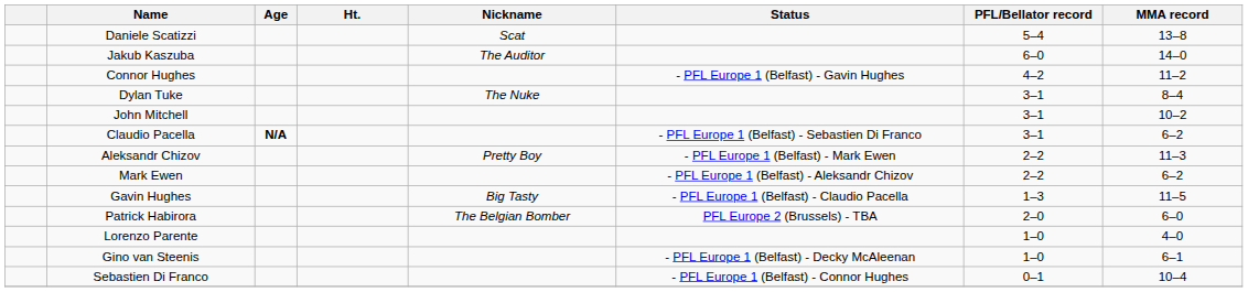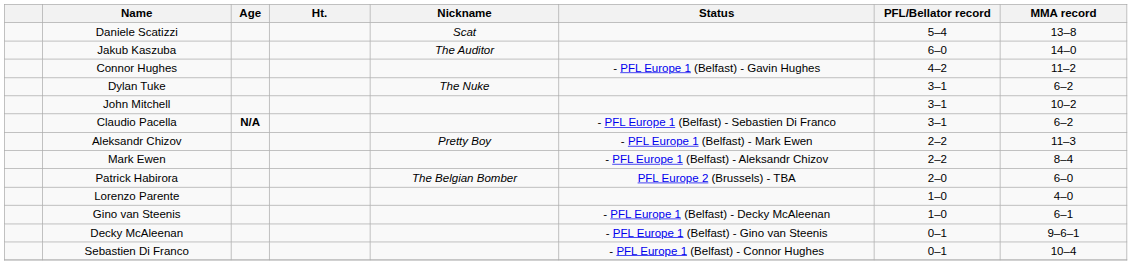 <table class="wikitable sortable" style="text-align:center;">
 <tr>
 <th width=3%></th>
 <th width=15%>Name</th>
 <th width=3%>Age</th>
 <th width=8%>Ht.</th>
 <th width="15%">Nickname</th>
 <th width=25%>Status</th>
 <th width=10%>PFL/Bellator record</th>
 <th width="10%">MMA record</th>
 </tr>
 <tr>
 <td></td>
 <td>Daniele Scatizzi</td>
 <td></td>
 <td></td>
 <td><em>Scat</em></td>
 <td></td>
 <td>5–4</td>
 <td>13–8</td>
 </tr>
 <tr>
 <td></td>
 <td>Jakub Kaszuba</td>
 <td></td>
 <td></td>
 <td><em>The Auditor</em></td>
 <td></td>
 <td>6–0</td>
 <td>14–0</td>
 </tr>
 <tr>
 <td></td>
 <td>Connor Hughes</td>
 <td></td>
 <td></td>
 <td></td>
 <td> - <a href='#'>PFL Europe 1</a> (Belfast) - Gavin Hughes</td>
 <td>4–2</td>
 <td>11–2</td>
 </tr>
 <tr>
 <td></td>
 <td>Dylan Tuke</td>
 <td></td>
 <td></td>
 <td><em>The Nuke</em></td>
 <td></td>
 <td>3–1</td>
-<td>8–4</td>
+<td>6–2</td>
 </tr>
 <tr>
 <td></td>
 <td>John Mitchell</td>
 <td></td>
 <td></td>
 <td></td>
 <td></td>
 <td>3–1</td>
 <td>10–2</td>
 </tr>
 <tr>
 <td></td>
 <td>Claudio Pacella</td>
 <td><strong>N/A</strong></td>
 <td></td>
 <td></td>
 <td> - <a href='#'>PFL Europe 1</a> (Belfast) - Sebastien Di Franco</td>
 <td>3–1</td>
 <td>6–2</td>
 </tr>
 <tr>
 <td></td>
 <td>Aleksandr Chizov</td>
 <td></td>
 <td></td>
 <td><em>Pretty Boy</em></td>
 <td> - <a href='#'>PFL Europe 1</a> (Belfast) - Mark Ewen</td>
 <td>2–2</td>
 <td>11–3</td>
 </tr>
 <tr>
 <td></td>
 <td>Mark Ewen</td>
 <td></td>
 <td></td>
 <td></td>
 <td> - <a href='#'>PFL Europe 1</a> (Belfast) - Aleksandr Chizov</td>
 <td>2–2</td>
-<td>6–2</td>
-</tr>
-<tr>
-<td></td>
-<td>Gavin Hughes</td>
-<td></td>
-<td></td>
-<td><em>Big Tasty</em></td>
-<td> - <a href='#'>PFL Europe 1</a> (Belfast) - Claudio Pacella</td>
-<td>1–3</td>
-<td>11–5</td>
+<td>8–4</td>
 </tr>
 <tr>
 <td></td>
 <td>Patrick Habirora</td>
 <td></td>
 <td></td>
 <td><em>The Belgian Bomber</em></td>
 <td><a href='#'>PFL Europe 2</a> (Brussels) - TBA</td>
 <td>2–0</td>
 <td>6–0</td>
 </tr>
 <tr>
 <td></td>
 <td>Lorenzo Parente</td>
 <td></td>
 <td></td>
 <td></td>
 <td></td>
 <td>1–0</td>
 <td>4–0</td>
 </tr>
 <tr>
 <td></td>
 <td>Gino van Steenis</td>
 <td></td>
 <td></td>
 <td></td>
 <td> - <a href='#'>PFL Europe 1</a> (Belfast) - Decky McAleenan</td>
 <td>1–0</td>
 <td>6–1</td>
 </tr>
 <tr>
 <td></td>
+<td>Decky McAleenan</td>
+<td></td>
+<td></td>
+<td></td>
+<td> - <a href='#'>PFL Europe 1</a> (Belfast) - Gino van Steenis</td>
+<td>0–1</td>
+<td>9–6–1</td>
+</tr>
+<tr>
+<td></td>
 <td>Sebastien Di Franco</td>
 <td></td>
 <td></td>
 <td></td>
 <td> - <a href='#'>PFL Europe 1</a> (Belfast) - Connor Hughes</td>
 <td>0–1</td>
 <td>10–4</td>
 </tr>
 <tr>
 </tr>
 </table>
